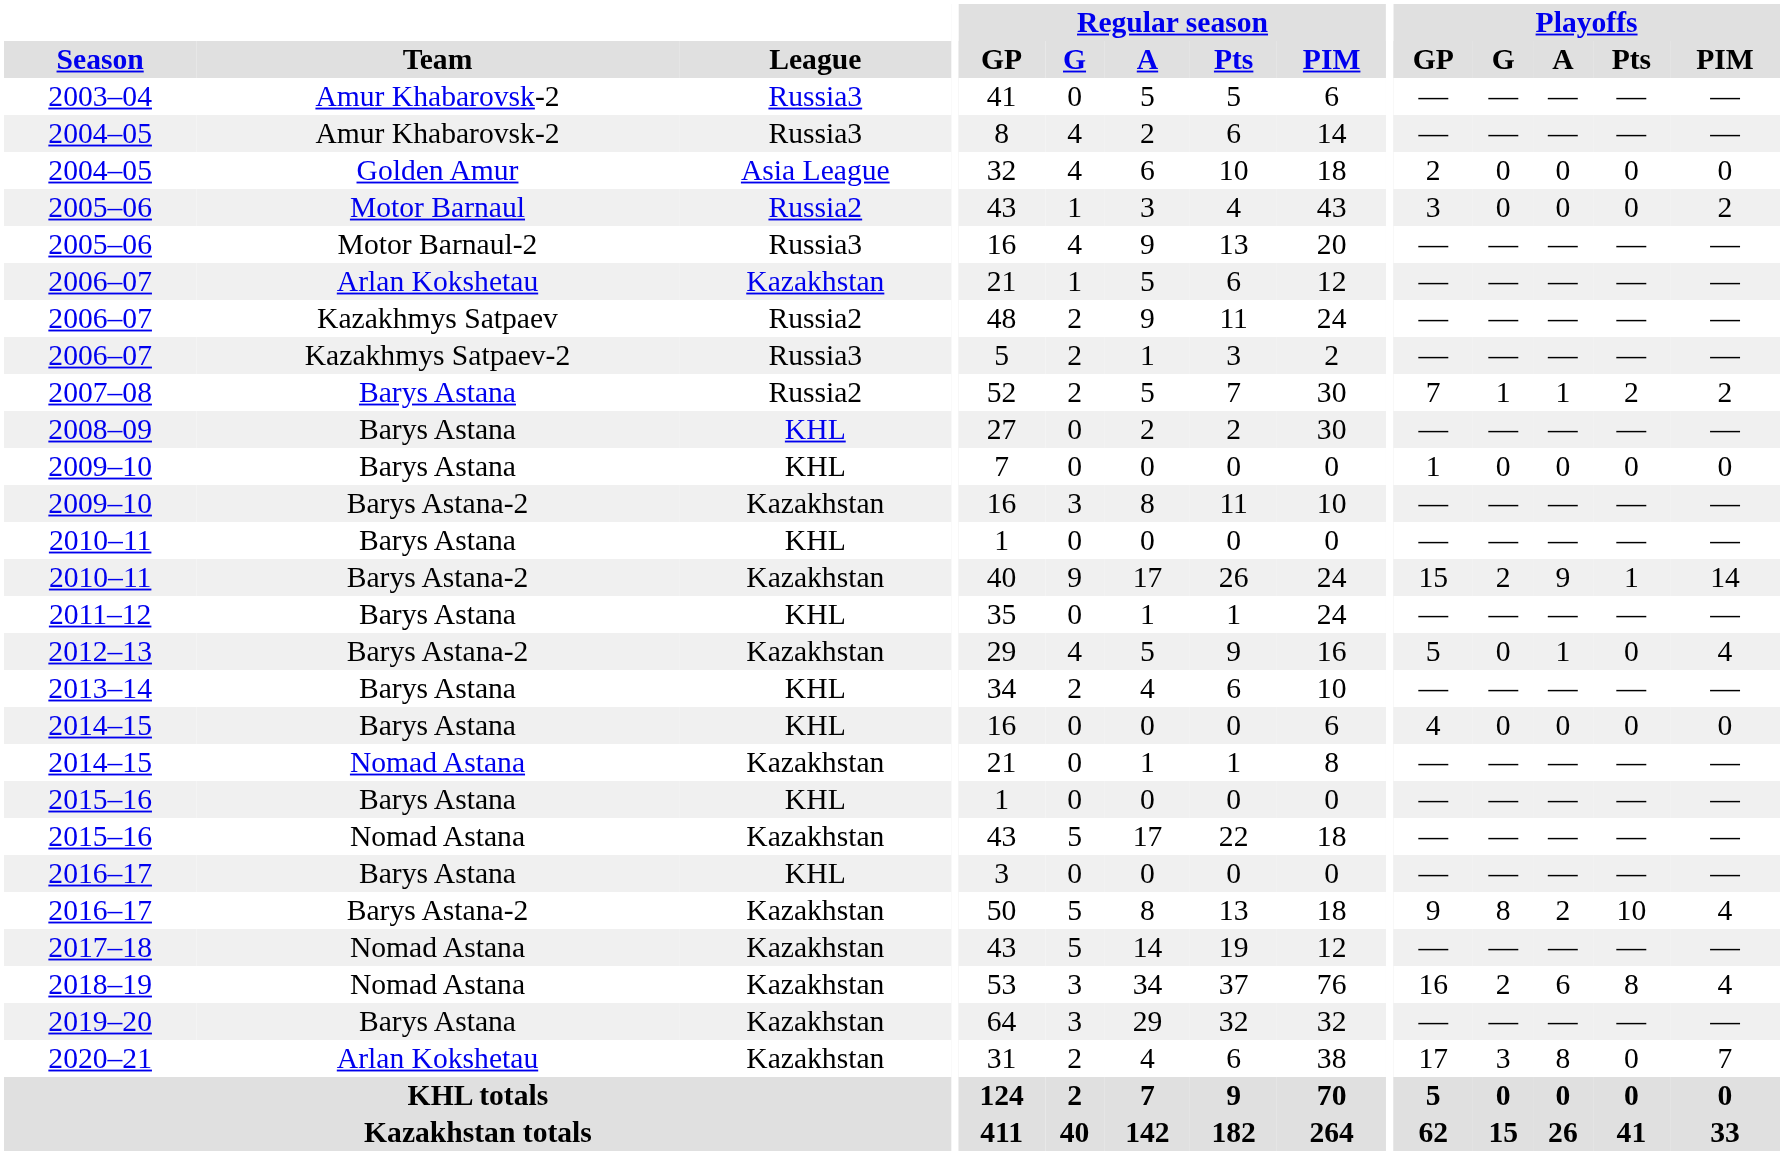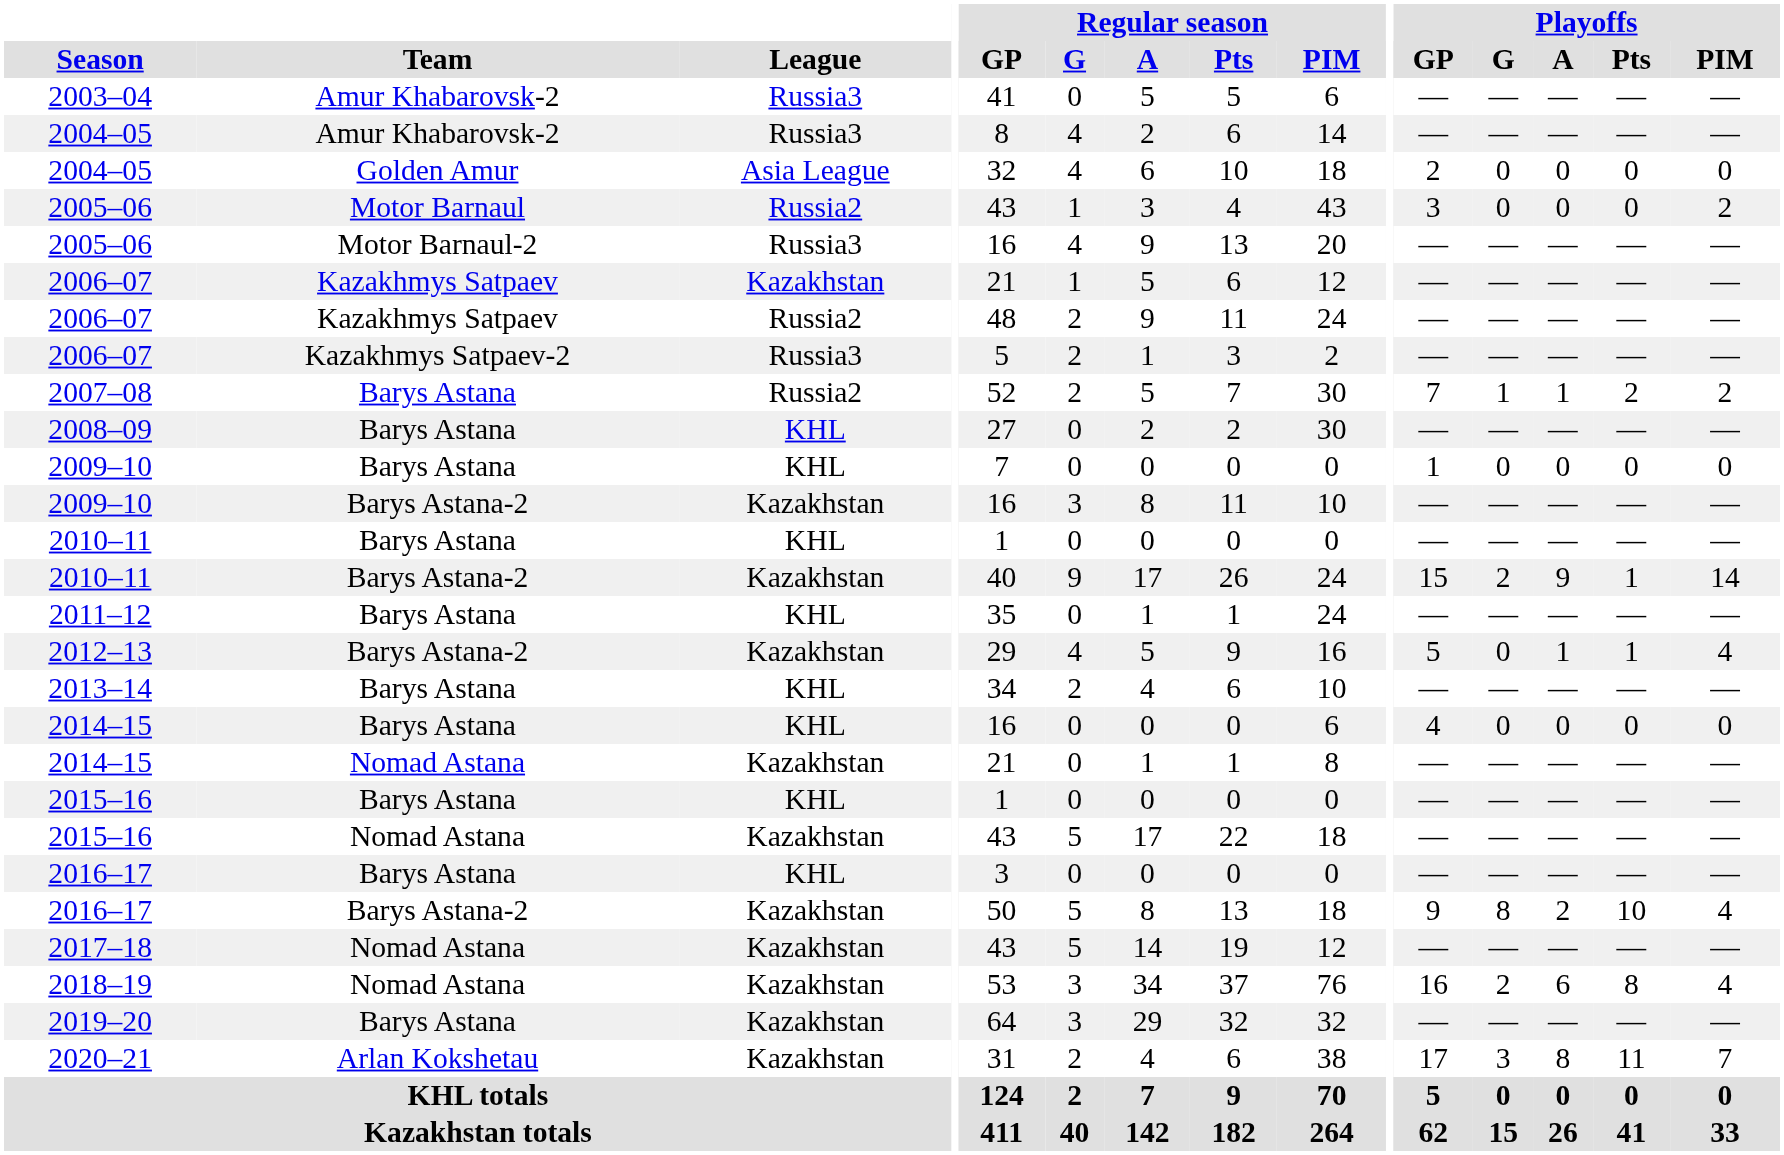 <table border="0" cellpadding="1" cellspacing="0" style="text-align:center; width:60em">
 <tr bgcolor="#e0e0e0">
 <th colspan="3" bgcolor="#ffffff"></th>
 <th rowspan="99" bgcolor="#ffffff"></th>
 <th colspan="5"><a href='#'>Regular season</a></th>
 <th rowspan="99" bgcolor="#ffffff"></th>
 <th colspan="5"><a href='#'>Playoffs</a></th>
 </tr>
 <tr bgcolor="#e0e0e0">
 <th><a href='#'>Season</a></th>
 <th>Team</th>
 <th>League</th>
 <th>GP</th>
 <th><a href='#'>G</a></th>
 <th><a href='#'>A</a></th>
 <th><a href='#'>Pts</a></th>
 <th><a href='#'>PIM</a></th>
 <th>GP</th>
 <th>G</th>
 <th>A</th>
 <th>Pts</th>
 <th>PIM</th>
 </tr>
 <tr>
 <td><a href='#'>2003–04</a></td>
 <td><a href='#'>Amur Khabarovsk</a>-2</td>
 <td><a href='#'>Russia3</a></td>
 <td>41</td>
 <td>0</td>
 <td>5</td>
 <td>5</td>
 <td>6</td>
 <td>—</td>
 <td>—</td>
 <td>—</td>
 <td>—</td>
 <td>—</td>
 </tr>
 <tr bgcolor="#f0f0f0">
 <td><a href='#'>2004–05</a></td>
 <td>Amur Khabarovsk-2</td>
 <td>Russia3</td>
 <td>8</td>
 <td>4</td>
 <td>2</td>
 <td>6</td>
 <td>14</td>
 <td>—</td>
 <td>—</td>
 <td>—</td>
 <td>—</td>
 <td>—</td>
 </tr>
 <tr>
 <td><a href='#'>2004–05</a></td>
 <td><a href='#'>Golden Amur</a></td>
 <td><a href='#'>Asia League</a></td>
 <td>32</td>
 <td>4</td>
 <td>6</td>
 <td>10</td>
 <td>18</td>
 <td>2</td>
 <td>0</td>
 <td>0</td>
 <td>0</td>
 <td>0</td>
 </tr>
 <tr bgcolor="#f0f0f0">
 <td><a href='#'>2005–06</a></td>
 <td><a href='#'>Motor Barnaul</a></td>
 <td><a href='#'>Russia2</a></td>
 <td>43</td>
 <td>1</td>
 <td>3</td>
 <td>4</td>
 <td>43</td>
 <td>3</td>
 <td>0</td>
 <td>0</td>
 <td>0</td>
 <td>2</td>
 </tr>
 <tr>
 <td><a href='#'>2005–06</a></td>
 <td>Motor Barnaul-2</td>
 <td>Russia3</td>
 <td>16</td>
 <td>4</td>
 <td>9</td>
 <td>13</td>
 <td>20</td>
 <td>—</td>
 <td>—</td>
 <td>—</td>
 <td>—</td>
 <td>—</td>
 </tr>
 <tr bgcolor="#f0f0f0">
 <td><a href='#'>2006–07</a></td>
-<td><a href='#'>Arlan Kokshetau</a></td>
+<td><a href='#'>Kazakhmys Satpaev</a></td>
 <td><a href='#'>Kazakhstan</a></td>
 <td>21</td>
 <td>1</td>
 <td>5</td>
 <td>6</td>
 <td>12</td>
 <td>—</td>
 <td>—</td>
 <td>—</td>
 <td>—</td>
 <td>—</td>
 </tr>
 <tr>
 <td><a href='#'>2006–07</a></td>
 <td>Kazakhmys Satpaev</td>
 <td>Russia2</td>
 <td>48</td>
 <td>2</td>
 <td>9</td>
 <td>11</td>
 <td>24</td>
 <td>—</td>
 <td>—</td>
 <td>—</td>
 <td>—</td>
 <td>—</td>
 </tr>
 <tr bgcolor="#f0f0f0">
 <td><a href='#'>2006–07</a></td>
 <td>Kazakhmys Satpaev-2</td>
 <td>Russia3</td>
 <td>5</td>
 <td>2</td>
 <td>1</td>
 <td>3</td>
 <td>2</td>
 <td>—</td>
 <td>—</td>
 <td>—</td>
 <td>—</td>
 <td>—</td>
 </tr>
 <tr>
 <td><a href='#'>2007–08</a></td>
 <td><a href='#'>Barys Astana</a></td>
 <td>Russia2</td>
 <td>52</td>
 <td>2</td>
 <td>5</td>
 <td>7</td>
 <td>30</td>
 <td>7</td>
 <td>1</td>
 <td>1</td>
 <td>2</td>
 <td>2</td>
 </tr>
 <tr bgcolor="#f0f0f0">
 <td><a href='#'>2008–09</a></td>
 <td>Barys Astana</td>
 <td><a href='#'>KHL</a></td>
 <td>27</td>
 <td>0</td>
 <td>2</td>
 <td>2</td>
 <td>30</td>
 <td>—</td>
 <td>—</td>
 <td>—</td>
 <td>—</td>
 <td>—</td>
 </tr>
 <tr>
 <td><a href='#'>2009–10</a></td>
 <td>Barys Astana</td>
 <td>KHL</td>
 <td>7</td>
 <td>0</td>
 <td>0</td>
 <td>0</td>
 <td>0</td>
 <td>1</td>
 <td>0</td>
 <td>0</td>
 <td>0</td>
 <td>0</td>
 </tr>
 <tr bgcolor="#f0f0f0">
 <td><a href='#'>2009–10</a></td>
 <td>Barys Astana-2</td>
 <td>Kazakhstan</td>
 <td>16</td>
 <td>3</td>
 <td>8</td>
 <td>11</td>
 <td>10</td>
 <td>—</td>
 <td>—</td>
 <td>—</td>
 <td>—</td>
 <td>—</td>
 </tr>
 <tr>
 <td><a href='#'>2010–11</a></td>
 <td>Barys Astana</td>
 <td>KHL</td>
 <td>1</td>
 <td>0</td>
 <td>0</td>
 <td>0</td>
 <td>0</td>
 <td>—</td>
 <td>—</td>
 <td>—</td>
 <td>—</td>
 <td>—</td>
 </tr>
 <tr bgcolor="#f0f0f0">
 <td><a href='#'>2010–11</a></td>
 <td>Barys Astana-2</td>
 <td>Kazakhstan</td>
 <td>40</td>
 <td>9</td>
 <td>17</td>
 <td>26</td>
 <td>24</td>
 <td>15</td>
 <td>2</td>
 <td>9</td>
 <td>1</td>
 <td>14</td>
 </tr>
 <tr>
 <td><a href='#'>2011–12</a></td>
 <td>Barys Astana</td>
 <td>KHL</td>
 <td>35</td>
 <td>0</td>
 <td>1</td>
 <td>1</td>
 <td>24</td>
 <td>—</td>
 <td>—</td>
 <td>—</td>
 <td>—</td>
 <td>—</td>
 </tr>
 <tr bgcolor="#f0f0f0">
 <td><a href='#'>2012–13</a></td>
 <td>Barys Astana-2</td>
 <td>Kazakhstan</td>
 <td>29</td>
 <td>4</td>
 <td>5</td>
 <td>9</td>
 <td>16</td>
 <td>5</td>
 <td>0</td>
 <td>1</td>
-<td>0</td>
+<td>1</td>
 <td>4</td>
 </tr>
 <tr>
 <td><a href='#'>2013–14</a></td>
 <td>Barys Astana</td>
 <td>KHL</td>
 <td>34</td>
 <td>2</td>
 <td>4</td>
 <td>6</td>
 <td>10</td>
 <td>—</td>
 <td>—</td>
 <td>—</td>
 <td>—</td>
 <td>—</td>
 </tr>
 <tr bgcolor="#f0f0f0">
 <td><a href='#'>2014–15</a></td>
 <td>Barys Astana</td>
 <td>KHL</td>
 <td>16</td>
 <td>0</td>
 <td>0</td>
 <td>0</td>
 <td>6</td>
 <td>4</td>
 <td>0</td>
 <td>0</td>
 <td>0</td>
 <td>0</td>
 </tr>
 <tr>
 <td><a href='#'>2014–15</a></td>
 <td><a href='#'>Nomad Astana</a></td>
 <td>Kazakhstan</td>
 <td>21</td>
 <td>0</td>
 <td>1</td>
 <td>1</td>
 <td>8</td>
 <td>—</td>
 <td>—</td>
 <td>—</td>
 <td>—</td>
 <td>—</td>
 </tr>
 <tr bgcolor="#f0f0f0">
 <td><a href='#'>2015–16</a></td>
 <td>Barys Astana</td>
 <td>KHL</td>
 <td>1</td>
 <td>0</td>
 <td>0</td>
 <td>0</td>
 <td>0</td>
 <td>—</td>
 <td>—</td>
 <td>—</td>
 <td>—</td>
 <td>—</td>
 </tr>
 <tr>
 <td><a href='#'>2015–16</a></td>
 <td>Nomad Astana</td>
 <td>Kazakhstan</td>
 <td>43</td>
 <td>5</td>
 <td>17</td>
 <td>22</td>
 <td>18</td>
 <td>—</td>
 <td>—</td>
 <td>—</td>
 <td>—</td>
 <td>—</td>
 </tr>
 <tr bgcolor="#f0f0f0">
 <td><a href='#'>2016–17</a></td>
 <td>Barys Astana</td>
 <td>KHL</td>
 <td>3</td>
 <td>0</td>
 <td>0</td>
 <td>0</td>
 <td>0</td>
 <td>—</td>
 <td>—</td>
 <td>—</td>
 <td>—</td>
 <td>—</td>
 </tr>
 <tr>
 <td><a href='#'>2016–17</a></td>
 <td>Barys Astana-2</td>
 <td>Kazakhstan</td>
 <td>50</td>
 <td>5</td>
 <td>8</td>
 <td>13</td>
 <td>18</td>
 <td>9</td>
 <td>8</td>
 <td>2</td>
 <td>10</td>
 <td>4</td>
 </tr>
 <tr bgcolor="#f0f0f0">
 <td><a href='#'>2017–18</a></td>
 <td>Nomad Astana</td>
 <td>Kazakhstan</td>
 <td>43</td>
 <td>5</td>
 <td>14</td>
 <td>19</td>
 <td>12</td>
 <td>—</td>
 <td>—</td>
 <td>—</td>
 <td>—</td>
 <td>—</td>
 </tr>
 <tr>
 <td><a href='#'>2018–19</a></td>
 <td>Nomad Astana</td>
 <td>Kazakhstan</td>
 <td>53</td>
 <td>3</td>
 <td>34</td>
 <td>37</td>
 <td>76</td>
 <td>16</td>
 <td>2</td>
 <td>6</td>
 <td>8</td>
 <td>4</td>
 </tr>
 <tr bgcolor="#f0f0f0">
 <td><a href='#'>2019–20</a></td>
 <td>Barys Astana</td>
 <td>Kazakhstan</td>
 <td>64</td>
 <td>3</td>
 <td>29</td>
 <td>32</td>
 <td>32</td>
 <td>—</td>
 <td>—</td>
 <td>—</td>
 <td>—</td>
 <td>—</td>
 </tr>
 <tr>
 <td><a href='#'>2020–21</a></td>
 <td><a href='#'>Arlan Kokshetau</a></td>
 <td>Kazakhstan</td>
 <td>31</td>
 <td>2</td>
 <td>4</td>
 <td>6</td>
 <td>38</td>
 <td>17</td>
 <td>3</td>
 <td>8</td>
-<td>0</td>
+<td>11</td>
 <td>7</td>
 </tr>
 <tr>
 </tr>
 <tr ALIGN="center" bgcolor="#e0e0e0">
 <th colspan="3">KHL totals</th>
 <th ALIGN="center">124</th>
 <th ALIGN="center">2</th>
 <th ALIGN="center">7</th>
 <th ALIGN="center">9</th>
 <th ALIGN="center">70</th>
 <th ALIGN="center">5</th>
 <th ALIGN="center">0</th>
 <th ALIGN="center">0</th>
 <th ALIGN="center">0</th>
 <th ALIGN="center">0</th>
 </tr>
 <tr>
 </tr>
 <tr ALIGN="center" bgcolor="#e0e0e0">
 <th colspan="3">Kazakhstan totals</th>
 <th ALIGN="center">411</th>
 <th ALIGN="center">40</th>
 <th ALIGN="center">142</th>
 <th ALIGN="center">182</th>
 <th ALIGN="center">264</th>
 <th ALIGN="center">62</th>
 <th ALIGN="center">15</th>
 <th ALIGN="center">26</th>
 <th ALIGN="center">41</th>
 <th ALIGN="center">33</th>
 </tr>
 </table>
